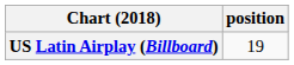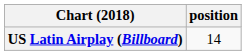 <table class="wikitable plainrowheaders" style="text-align:center;">
 <tr>
 <th scope="col">Chart (2018)</th>
 <th scope="col">position</th>
 </tr>
 <tr>
 <th scope="row">US <a href='#'>Latin Airplay</a> (<em><a href='#'>Billboard</a></em>)</th>
-<td style="text-align:center;">19</td>
+<td style="text-align:center;">14</td>
 </tr>
 </table>
